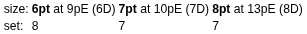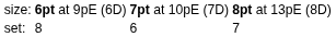 <table style="margin-left:40px;">
 <tr>
 <td>size:</td>
 <td><strong>6pt</strong> at 9pE (6D)</td>
 <td><strong>7pt</strong> at 10pE (7D)</td>
 <td><strong>8pt</strong> at 13pE (8D)</td>
 </tr>
 <tr>
 <td>set:</td>
 <td>8</td>
-<td>7</td>
+<td>6</td>
 <td>7</td>
 </tr>
 </table>
